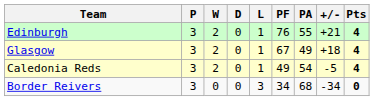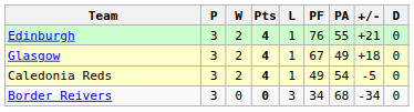 <table class="wikitable" style="text-align: center;">
 <tr>
 <th width="200">Team</th>
 <th width="20">P</th>
 <th width="20">W</th>
-<th width="20">D</th>
+<th width="20">Pts</th>
 <th width="20">L</th>
 <th width="20">PF</th>
 <th width="20">PA</th>
 <th width="25">+/-</th>
-<th width="20">Pts</th>
+<th width="20">D</th>
 </tr>
 <tr bgcolor="#ccffcc">
 <td align="left"><a href='#'>Edinburgh</a></td>
 <td>3</td>
 <td>2</td>
-<td>0</td>
+<td><strong>4</strong></td>
 <td>1</td>
 <td>76</td>
 <td>55</td>
 <td>+21</td>
-<td><strong>4</strong></td>
+<td>0</td>
 </tr>
 <tr bgcolor="#ffffcc">
 <td align="left"><a href='#'>Glasgow</a></td>
 <td>3</td>
 <td>2</td>
-<td>0</td>
+<td><strong>4</strong></td>
 <td>1</td>
 <td>67</td>
 <td>49</td>
 <td>+18</td>
-<td><strong>4</strong></td>
+<td>0</td>
 </tr>
 <tr bgcolor="#ffffcc">
 <td align="left">Caledonia Reds</td>
 <td>3</td>
 <td>2</td>
-<td>0</td>
+<td><strong>4</strong></td>
 <td>1</td>
 <td>49</td>
 <td>54</td>
 <td>-5</td>
-<td><strong>4</strong></td>
+<td>0</td>
 </tr>
 <tr>
 <td align="left"><a href='#'>Border Reivers</a></td>
 <td>3</td>
 <td>0</td>
-<td>0</td>
+<td><strong>0</strong></td>
 <td>3</td>
 <td>34</td>
 <td>68</td>
 <td>-34</td>
-<td><strong>0</strong></td>
+<td>0</td>
 </tr>
 </table>
